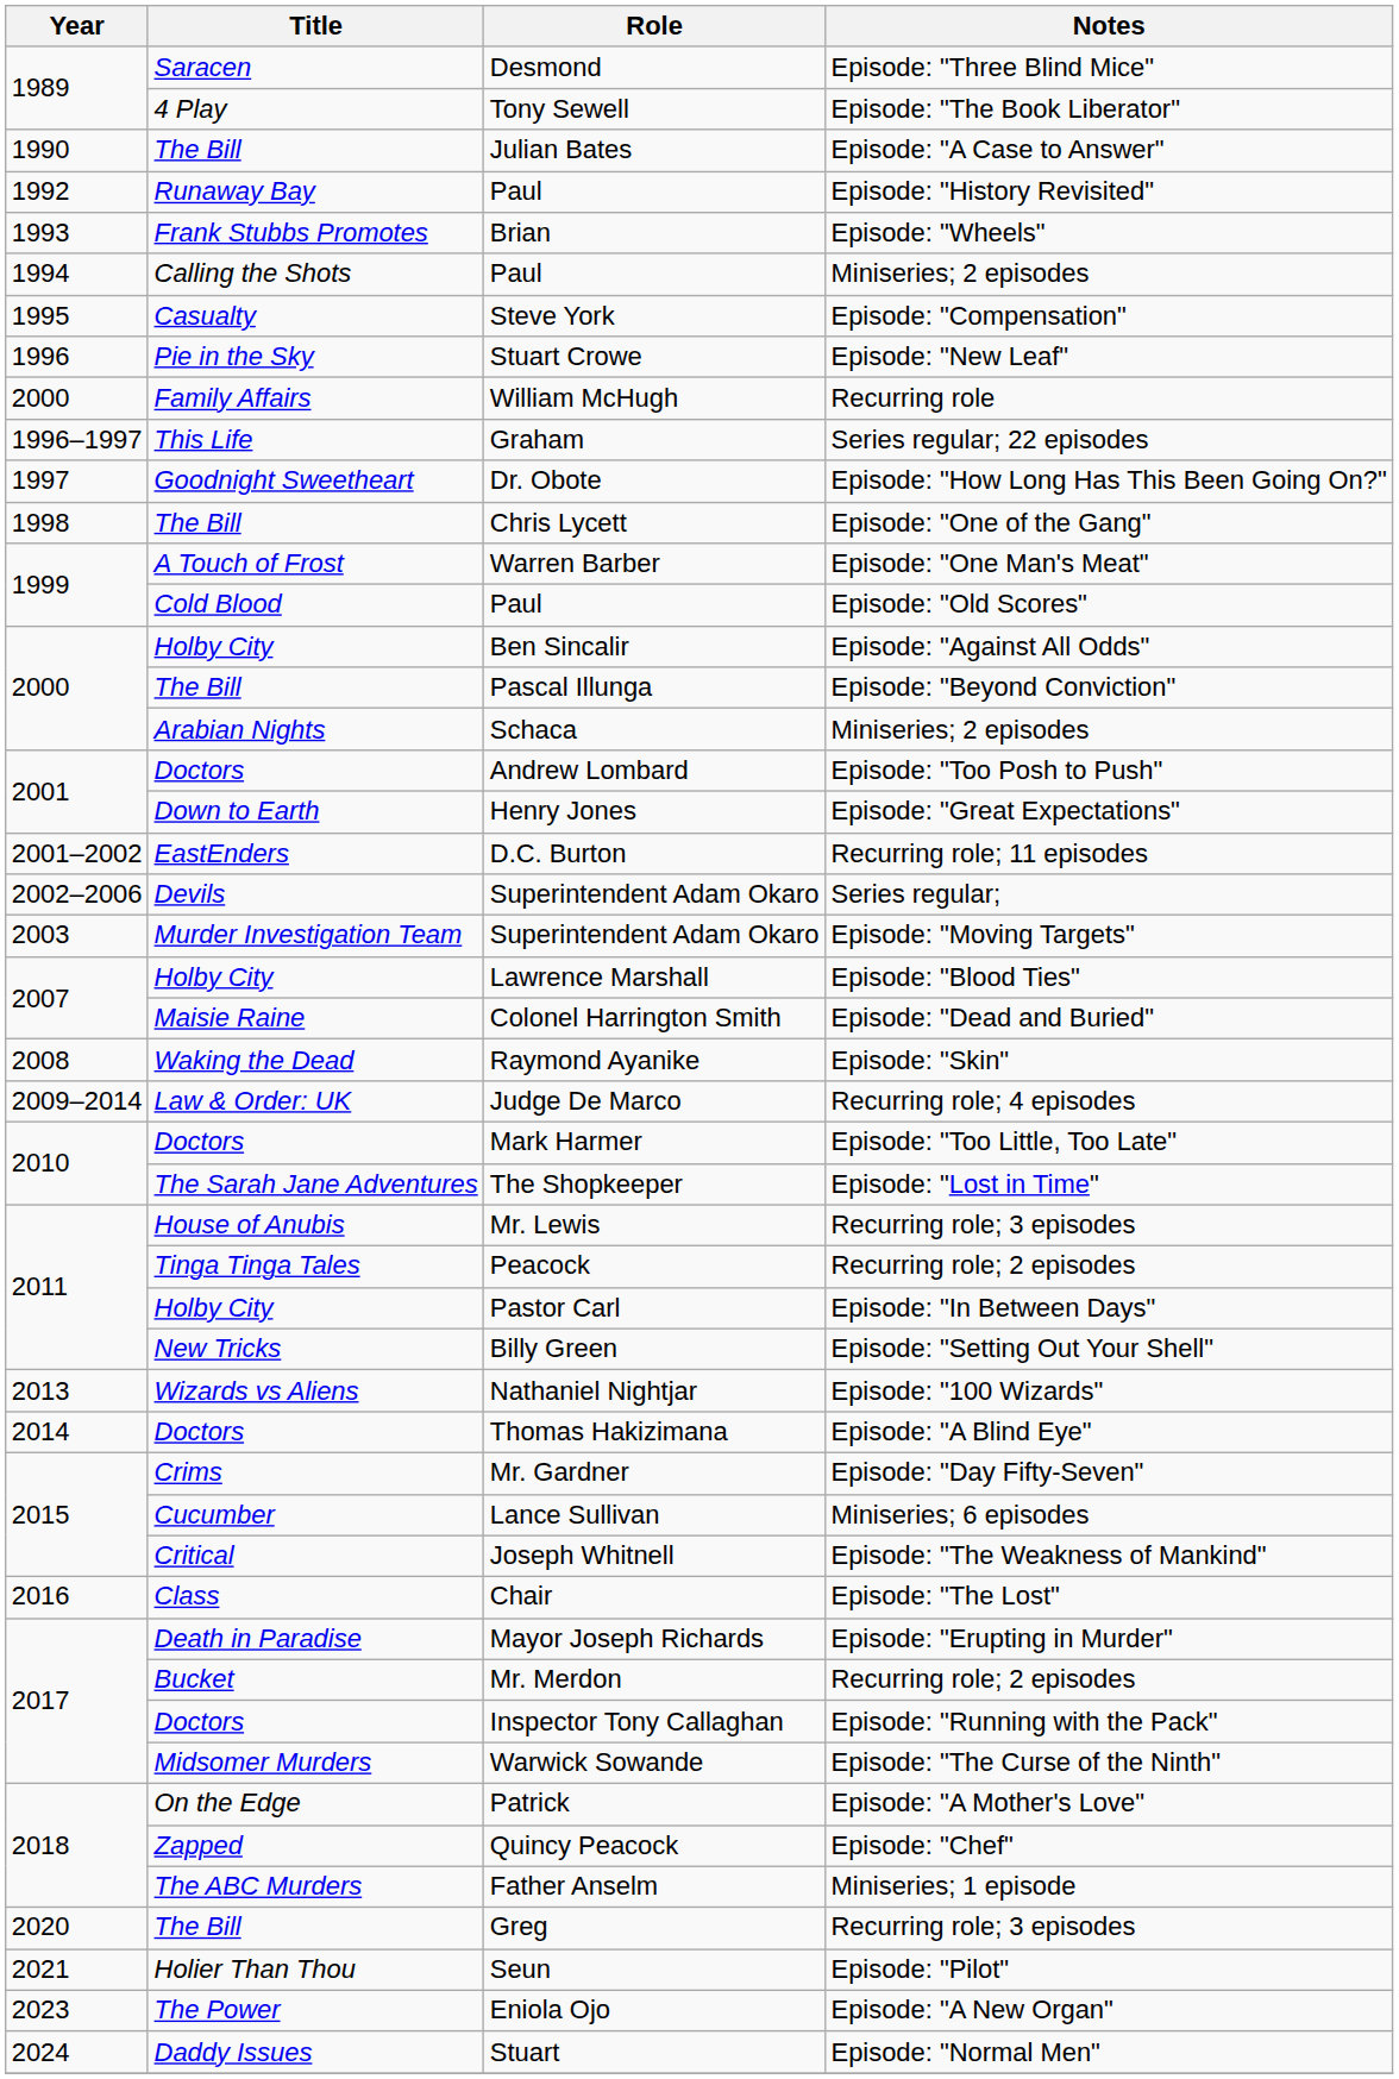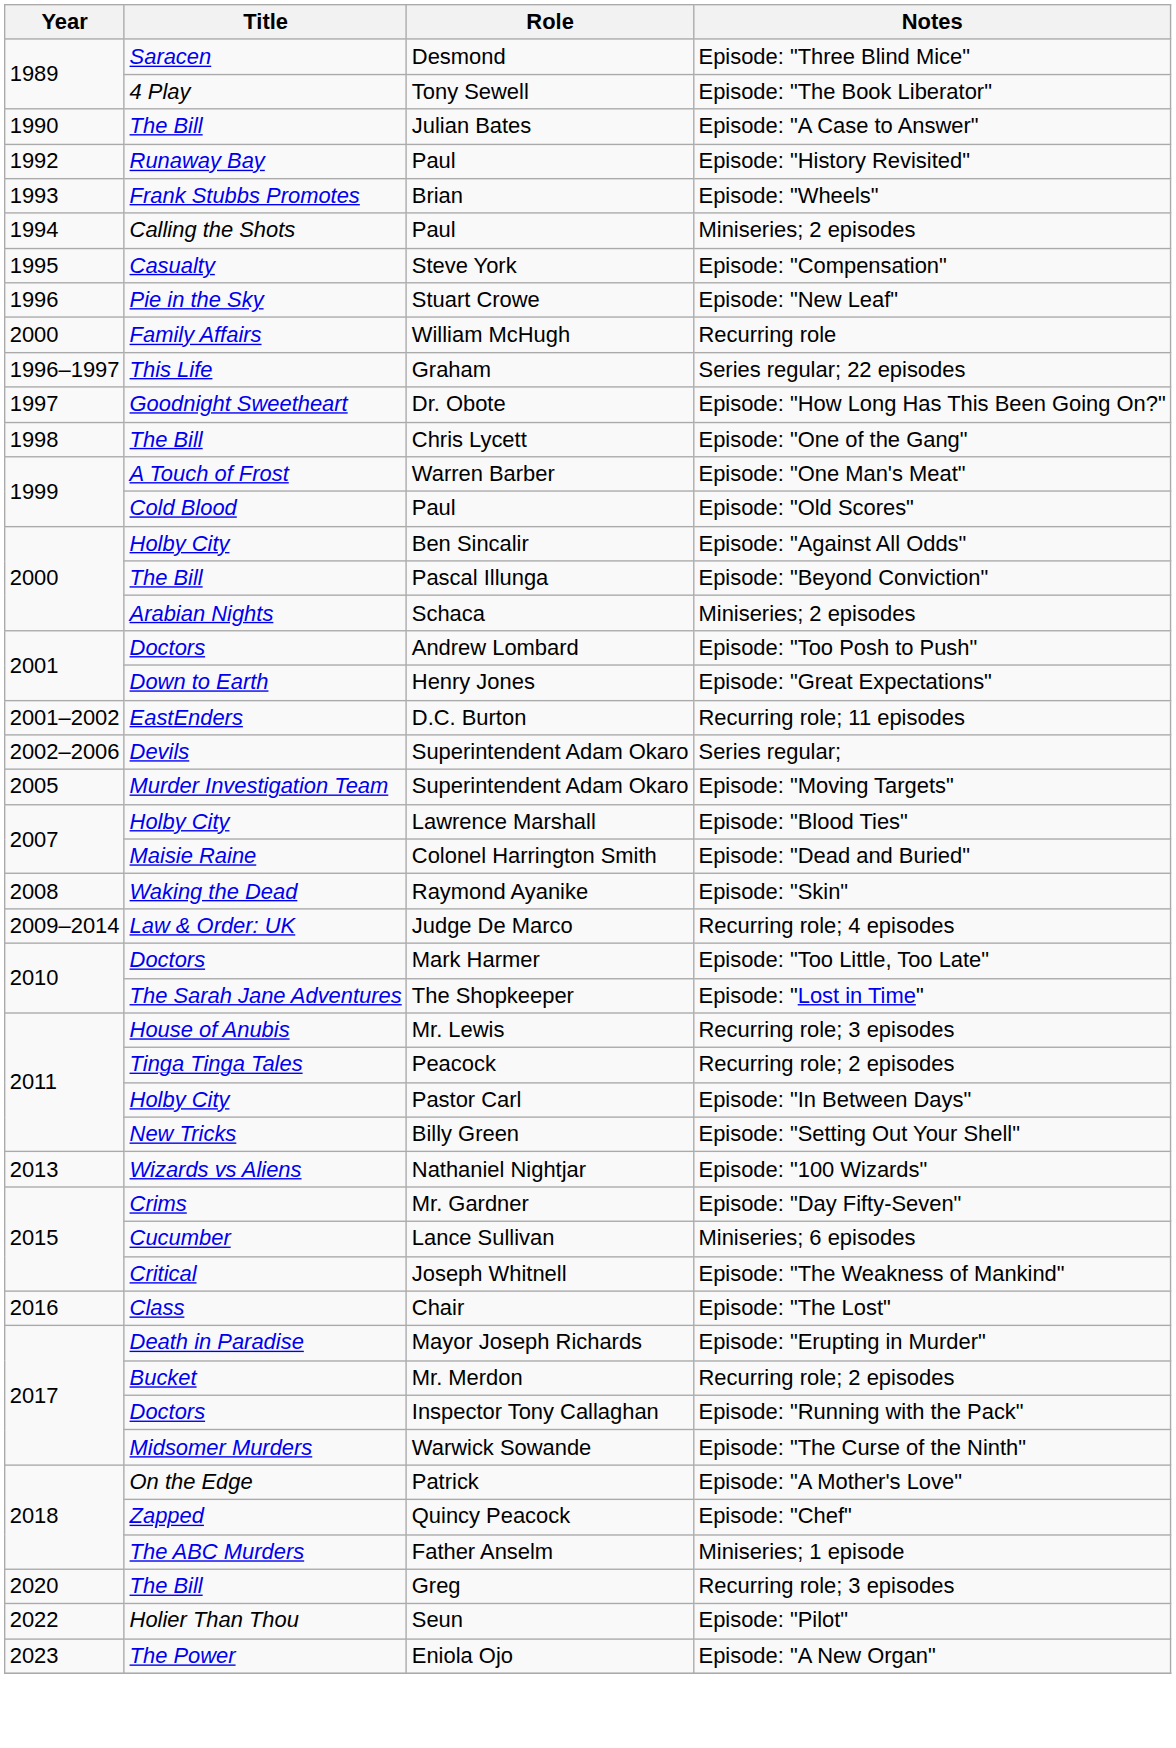 <table class="wikitable sortable">
 <tr>
 <th>Year</th>
 <th>Title</th>
 <th>Role</th>
 <th>Notes</th>
 </tr>
 <tr>
 <td rowspan="2">1989</td>
 <td><em><a href='#'>Saracen</a></em></td>
 <td>Desmond</td>
 <td>Episode: "Three Blind Mice"</td>
 </tr>
 <tr>
 <td><em>4 Play</em></td>
 <td>Tony Sewell</td>
 <td>Episode: "The Book Liberator"</td>
 </tr>
 <tr>
 <td>1990</td>
 <td><em><a href='#'>The Bill</a></em></td>
 <td>Julian Bates</td>
 <td>Episode: "A Case to Answer"</td>
 </tr>
 <tr>
 <td>1992</td>
 <td><em><a href='#'>Runaway Bay</a></em></td>
 <td>Paul</td>
 <td>Episode: "History Revisited"</td>
 </tr>
 <tr>
 <td>1993</td>
 <td><em><a href='#'>Frank Stubbs Promotes</a></em></td>
 <td>Brian</td>
 <td>Episode: "Wheels"</td>
 </tr>
 <tr>
 <td>1994</td>
 <td><em>Calling the Shots</em></td>
 <td>Paul</td>
 <td>Miniseries; 2 episodes</td>
 </tr>
 <tr>
 <td>1995</td>
 <td><em><a href='#'>Casualty</a></em></td>
 <td>Steve York</td>
 <td>Episode: "Compensation"</td>
 </tr>
 <tr>
 <td>1996</td>
 <td><em><a href='#'>Pie in the Sky</a></em></td>
 <td>Stuart Crowe</td>
 <td>Episode: "New Leaf"</td>
 </tr>
 <tr>
 <td>2000</td>
 <td><em><a href='#'>Family Affairs</a></em></td>
 <td>William McHugh</td>
 <td>Recurring role</td>
 </tr>
 <tr>
 <td>1996–1997</td>
 <td><em><a href='#'>This Life</a></em></td>
 <td>Graham</td>
 <td>Series regular; 22 episodes</td>
 </tr>
 <tr>
 <td>1997</td>
 <td><em><a href='#'>Goodnight Sweetheart</a></em></td>
 <td>Dr. Obote</td>
 <td>Episode: "How Long Has This Been Going On?"</td>
 </tr>
 <tr>
 <td>1998</td>
 <td><em><a href='#'>The Bill</a></em></td>
 <td>Chris Lycett</td>
 <td>Episode: "One of the Gang"</td>
 </tr>
 <tr>
 <td rowspan="2">1999</td>
 <td><em><a href='#'>A Touch of Frost</a></em></td>
 <td>Warren Barber</td>
 <td>Episode: "One Man's Meat"</td>
 </tr>
 <tr>
 <td><em><a href='#'>Cold Blood</a></em></td>
 <td>Paul</td>
 <td>Episode: "Old Scores"</td>
 </tr>
 <tr>
 <td rowspan="3">2000</td>
 <td><em><a href='#'>Holby City</a></em></td>
 <td>Ben Sincalir</td>
 <td>Episode: "Against All Odds"</td>
 </tr>
 <tr>
 <td><em><a href='#'>The Bill</a></em></td>
 <td>Pascal Illunga</td>
 <td>Episode: "Beyond Conviction"</td>
 </tr>
 <tr>
 <td><em><a href='#'>Arabian Nights</a></em></td>
 <td>Schaca</td>
 <td>Miniseries; 2 episodes</td>
 </tr>
 <tr>
 <td rowspan="2">2001</td>
 <td><em><a href='#'>Doctors</a></em></td>
 <td>Andrew Lombard</td>
 <td>Episode: "Too Posh to Push"</td>
 </tr>
 <tr>
 <td><em><a href='#'>Down to Earth</a></em></td>
 <td>Henry Jones</td>
 <td>Episode: "Great Expectations"</td>
 </tr>
 <tr>
 <td>2001–2002</td>
 <td><em><a href='#'>EastEnders</a></em></td>
 <td>D.C. Burton</td>
 <td>Recurring role; 11 episodes</td>
 </tr>
 <tr>
 <td>2002–2006</td>
 <td><em><a href='#'>Devils</a></em></td>
 <td>Superintendent Adam Okaro</td>
 <td>Series regular;</td>
 </tr>
 <tr>
-<td>2003</td>
+<td>2005</td>
 <td><em><a href='#'>Murder Investigation Team</a></em></td>
 <td>Superintendent Adam Okaro</td>
 <td>Episode: "Moving Targets"</td>
 </tr>
 <tr>
 <td rowspan="2">2007</td>
 <td><em><a href='#'>Holby City</a></em></td>
 <td>Lawrence Marshall</td>
 <td>Episode: "Blood Ties"</td>
 </tr>
 <tr>
 <td><em><a href='#'>Maisie Raine</a></em></td>
 <td>Colonel Harrington Smith</td>
 <td>Episode: "Dead and Buried"</td>
 </tr>
 <tr>
 <td>2008</td>
 <td><em><a href='#'>Waking the Dead</a></em></td>
 <td>Raymond Ayanike</td>
 <td>Episode: "Skin"</td>
 </tr>
 <tr>
 <td>2009–2014</td>
 <td><em><a href='#'>Law & Order: UK</a></em></td>
 <td>Judge De Marco</td>
 <td>Recurring role; 4 episodes</td>
 </tr>
 <tr>
 <td rowspan="2">2010</td>
 <td><em><a href='#'>Doctors</a></em></td>
 <td>Mark Harmer</td>
 <td>Episode: "Too Little, Too Late"</td>
 </tr>
 <tr>
 <td><em><a href='#'>The Sarah Jane Adventures</a></em></td>
 <td>The Shopkeeper</td>
 <td>Episode: "<a href='#'>Lost in Time</a>"</td>
 </tr>
 <tr>
 <td rowspan="4">2011</td>
 <td><em><a href='#'>House of Anubis</a></em></td>
 <td>Mr. Lewis</td>
 <td>Recurring role; 3 episodes</td>
 </tr>
 <tr>
 <td><em><a href='#'>Tinga Tinga Tales</a></em></td>
 <td>Peacock</td>
 <td>Recurring role; 2 episodes</td>
 </tr>
 <tr>
 <td><em><a href='#'>Holby City</a></em></td>
 <td>Pastor Carl</td>
 <td>Episode: "In Between Days"</td>
 </tr>
 <tr>
 <td><em><a href='#'>New Tricks</a></em></td>
 <td>Billy Green</td>
 <td>Episode: "Setting Out Your Shell"</td>
 </tr>
 <tr>
 <td>2013</td>
 <td><em><a href='#'>Wizards vs Aliens</a></em></td>
 <td>Nathaniel Nightjar</td>
 <td>Episode: "100 Wizards"</td>
-</tr>
-<tr>
-<td>2014</td>
-<td><em><a href='#'>Doctors</a></em></td>
-<td>Thomas Hakizimana</td>
-<td>Episode: "A Blind Eye"</td>
 </tr>
 <tr>
 <td rowspan="3">2015</td>
 <td><em><a href='#'>Crims</a></em></td>
 <td>Mr. Gardner</td>
 <td>Episode: "Day Fifty-Seven"</td>
 </tr>
 <tr>
 <td><em><a href='#'>Cucumber</a></em></td>
 <td>Lance Sullivan</td>
 <td>Miniseries; 6 episodes</td>
 </tr>
 <tr>
 <td><em><a href='#'>Critical</a></em></td>
 <td>Joseph Whitnell</td>
 <td>Episode: "The Weakness of Mankind"</td>
 </tr>
 <tr>
 <td>2016</td>
 <td><em><a href='#'>Class</a></em></td>
 <td>Chair</td>
 <td>Episode: "The Lost"</td>
 </tr>
 <tr>
 <td rowspan="4">2017</td>
 <td><em><a href='#'>Death in Paradise</a></em></td>
 <td>Mayor Joseph Richards</td>
 <td>Episode: "Erupting in Murder"</td>
 </tr>
 <tr>
 <td><em><a href='#'>Bucket</a></em></td>
 <td>Mr. Merdon</td>
 <td>Recurring role; 2 episodes</td>
 </tr>
 <tr>
 <td><em><a href='#'>Doctors</a></em></td>
 <td>Inspector Tony Callaghan</td>
 <td>Episode: "Running with the Pack"</td>
 </tr>
 <tr>
 <td><em><a href='#'>Midsomer Murders</a></em></td>
 <td>Warwick Sowande</td>
 <td>Episode: "The Curse of the Ninth"</td>
 </tr>
 <tr>
 <td rowspan="3">2018</td>
 <td><em>On the Edge</em></td>
 <td>Patrick</td>
 <td>Episode: "A Mother's Love"</td>
 </tr>
 <tr>
 <td><em><a href='#'>Zapped</a></em></td>
 <td>Quincy Peacock</td>
 <td>Episode: "Chef"</td>
 </tr>
 <tr>
 <td><em><a href='#'>The ABC Murders</a></em></td>
 <td>Father Anselm</td>
 <td>Miniseries; 1 episode</td>
 </tr>
 <tr>
 <td>2020</td>
 <td><em><a href='#'>The Bill</a></em></td>
 <td>Greg</td>
 <td>Recurring role; 3 episodes</td>
 </tr>
 <tr>
-<td>2021</td>
+<td>2022</td>
 <td><em>Holier Than Thou</em></td>
 <td>Seun</td>
 <td>Episode: "Pilot"</td>
 </tr>
 <tr>
 <td>2023</td>
 <td><em><a href='#'>The Power</a></em></td>
 <td>Eniola Ojo</td>
 <td>Episode: "A New Organ"</td>
 </tr>
 <tr>
-<td>2024</td>
-<td><em><a href='#'>Daddy Issues</a></em></td>
-<td>Stuart</td>
-<td>Episode: "Normal Men"</td>
-</tr>
-<tr>
 </tr>
 </table>
